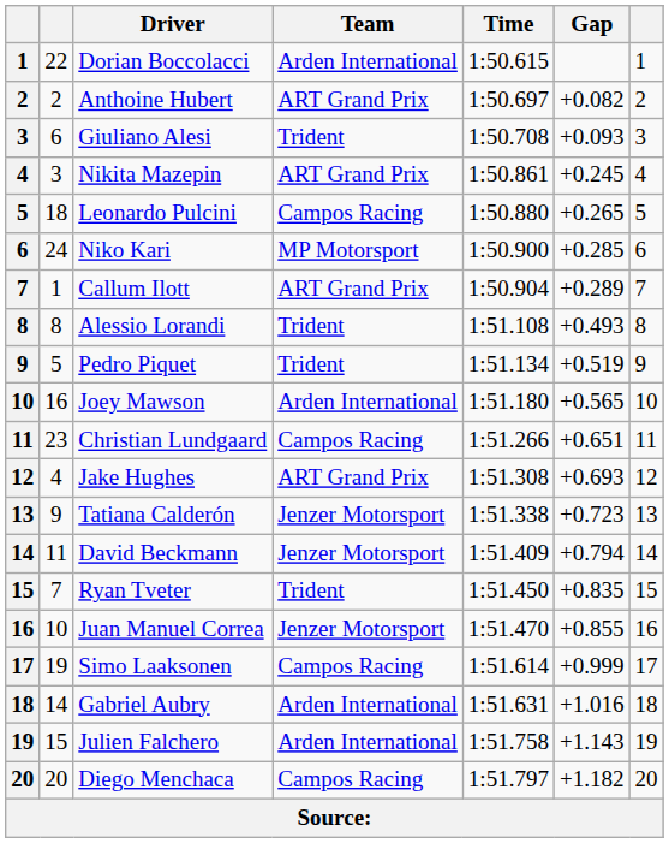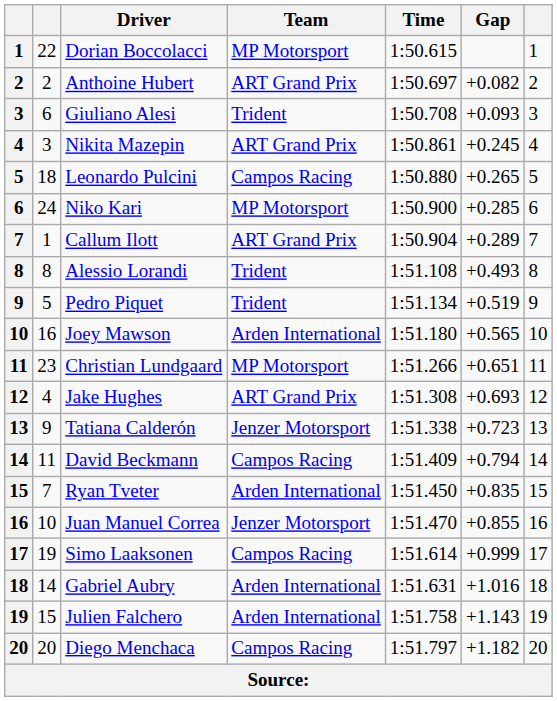 <table class="wikitable" style="font-size:85%">
 <tr>
 <th></th>
 <th></th>
 <th>Driver</th>
 <th>Team</th>
 <th>Time</th>
 <th>Gap</th>
 <th></th>
 </tr>
 <tr>
 <th>1</th>
 <td align="center">22</td>
 <td> <a href='#'>Dorian Boccolacci</a></td>
-<td><a href='#'>Arden International</a></td>
+<td><a href='#'>MP Motorsport</a></td>
 <td>1:50.615</td>
 <td></td>
 <td>1</td>
 </tr>
 <tr>
 <th>2</th>
 <td align="center">2</td>
 <td> <a href='#'>Anthoine Hubert</a></td>
 <td><a href='#'>ART Grand Prix</a></td>
 <td>1:50.697</td>
 <td>+0.082</td>
 <td>2</td>
 </tr>
 <tr>
 <th>3</th>
 <td align="center">6</td>
 <td> <a href='#'>Giuliano Alesi</a></td>
 <td><a href='#'>Trident</a></td>
 <td>1:50.708</td>
 <td>+0.093</td>
 <td>3</td>
 </tr>
 <tr>
 <th>4</th>
 <td align="center">3</td>
 <td> <a href='#'>Nikita Mazepin</a></td>
 <td><a href='#'>ART Grand Prix</a></td>
 <td>1:50.861</td>
 <td>+0.245</td>
 <td>4</td>
 </tr>
 <tr>
 <th>5</th>
 <td align="center">18</td>
 <td> <a href='#'>Leonardo Pulcini</a></td>
 <td><a href='#'>Campos Racing</a></td>
 <td>1:50.880</td>
 <td>+0.265</td>
 <td>5</td>
 </tr>
 <tr>
 <th>6</th>
 <td align="center">24</td>
 <td> <a href='#'>Niko Kari</a></td>
 <td><a href='#'>MP Motorsport</a></td>
 <td>1:50.900</td>
 <td>+0.285</td>
 <td>6</td>
 </tr>
 <tr>
 <th>7</th>
 <td align="center">1</td>
 <td> <a href='#'>Callum Ilott</a></td>
 <td><a href='#'>ART Grand Prix</a></td>
 <td>1:50.904</td>
 <td>+0.289</td>
 <td>7</td>
 </tr>
 <tr>
 <th>8</th>
 <td align="center">8</td>
 <td> <a href='#'>Alessio Lorandi</a></td>
 <td><a href='#'>Trident</a></td>
 <td>1:51.108</td>
 <td>+0.493</td>
 <td>8</td>
 </tr>
 <tr>
 <th>9</th>
 <td align="center">5</td>
 <td> <a href='#'>Pedro Piquet</a></td>
 <td><a href='#'>Trident</a></td>
 <td>1:51.134</td>
 <td>+0.519</td>
 <td>9</td>
 </tr>
 <tr>
 <th>10</th>
 <td align="center">16</td>
 <td> <a href='#'>Joey Mawson</a></td>
 <td><a href='#'>Arden International</a></td>
 <td>1:51.180</td>
 <td>+0.565</td>
 <td>10</td>
 </tr>
 <tr>
 <th>11</th>
 <td align="center">23</td>
 <td> <a href='#'>Christian Lundgaard</a></td>
-<td><a href='#'>Campos Racing</a></td>
+<td><a href='#'>MP Motorsport</a></td>
 <td>1:51.266</td>
 <td>+0.651</td>
 <td>11</td>
 </tr>
 <tr>
 <th>12</th>
 <td align="center">4</td>
 <td> <a href='#'>Jake Hughes</a></td>
 <td><a href='#'>ART Grand Prix</a></td>
 <td>1:51.308</td>
 <td>+0.693</td>
 <td>12</td>
 </tr>
 <tr>
 <th>13</th>
 <td align="center">9</td>
 <td> <a href='#'>Tatiana Calderón</a></td>
 <td><a href='#'>Jenzer Motorsport</a></td>
 <td>1:51.338</td>
 <td>+0.723</td>
 <td>13</td>
 </tr>
 <tr>
 <th>14</th>
 <td align="center">11</td>
 <td> <a href='#'>David Beckmann</a></td>
-<td><a href='#'>Jenzer Motorsport</a></td>
+<td><a href='#'>Campos Racing</a></td>
 <td>1:51.409</td>
 <td>+0.794</td>
 <td>14</td>
 </tr>
 <tr>
 <th>15</th>
 <td align="center">7</td>
 <td> <a href='#'>Ryan Tveter</a></td>
-<td><a href='#'>Trident</a></td>
+<td><a href='#'>Arden International</a></td>
 <td>1:51.450</td>
 <td>+0.835</td>
 <td>15</td>
 </tr>
 <tr>
 <th>16</th>
 <td align="center">10</td>
 <td> <a href='#'>Juan Manuel Correa</a></td>
 <td><a href='#'>Jenzer Motorsport</a></td>
 <td>1:51.470</td>
 <td>+0.855</td>
 <td>16</td>
 </tr>
 <tr>
 <th>17</th>
 <td align="center">19</td>
 <td> <a href='#'>Simo Laaksonen</a></td>
 <td><a href='#'>Campos Racing</a></td>
 <td>1:51.614</td>
 <td>+0.999</td>
 <td>17</td>
 </tr>
 <tr>
 <th>18</th>
 <td align="center">14</td>
 <td> <a href='#'>Gabriel Aubry</a></td>
 <td><a href='#'>Arden International</a></td>
 <td>1:51.631</td>
 <td>+1.016</td>
 <td>18</td>
 </tr>
 <tr>
 <th>19</th>
 <td align="center">15</td>
 <td> <a href='#'>Julien Falchero</a></td>
 <td><a href='#'>Arden International</a></td>
 <td>1:51.758</td>
 <td>+1.143</td>
 <td>19</td>
 </tr>
 <tr>
 <th>20</th>
 <td align="center">20</td>
 <td> <a href='#'>Diego Menchaca</a></td>
 <td><a href='#'>Campos Racing</a></td>
 <td>1:51.797</td>
 <td>+1.182</td>
 <td>20</td>
 </tr>
 <tr>
 <th colspan="7">Source:</th>
 </tr>
 </table>
